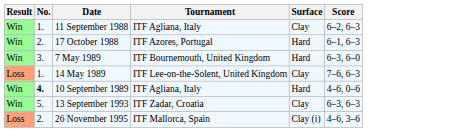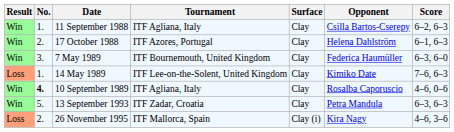 <table class="sortable wikitable" style=font-size:97%>
 <tr>
 <th>Result</th>
 <th>No.</th>
 <th>Date</th>
 <th>Tournament</th>
 <th>Surface</th>
+<th>Opponent</th>
 <th>Score</th>
 </tr>
 <tr style="background:#f0f8ff;">
 <td style="background:#98fb98;">Win</td>
 <td>1.</td>
 <td>11 September 1988</td>
 <td>ITF Agliana, Italy</td>
 <td>Clay</td>
+<td> <a href='#'>Csilla Bartos-Cserepy</a></td>
 <td>6–2, 6–3</td>
 </tr>
 <tr style="background:#f0f8ff;">
 <td style="background:#98fb98;">Win</td>
 <td>2.</td>
 <td>17 October 1988</td>
 <td>ITF Azores, Portugal</td>
-<td>Hard</td>
+<td>Clay</td>
+<td> <a href='#'>Helena Dahlström</a></td>
 <td>6–1, 6–3</td>
 </tr>
 <tr style="background:#f0f8ff;">
 <td style="background:#98fb98;">Win</td>
 <td>3.</td>
 <td>7 May 1989</td>
 <td>ITF Bournemouth, United Kingdom</td>
-<td>Hard</td>
+<td>Clay</td>
+<td> <a href='#'>Federica Haumüller</a></td>
 <td>6–3, 6–0</td>
 </tr>
 <tr style="background:#f0f8ff;">
 <td style="background:#ffa07a;">Loss</td>
 <td>1.</td>
 <td>14 May 1989</td>
 <td>ITF Lee-on-the-Solent, United Kingdom</td>
 <td>Clay</td>
+<td> <a href='#'>Kimiko Date</a></td>
 <td>7–6, 6–3</td>
 </tr>
 <tr style="background:#f0f8ff;">
 <td style="background:#98fb98;">Win</td>
 <td><strong>4.</strong></td>
 <td>10 September 1989</td>
 <td>ITF Agliana, Italy</td>
-<td>Hard</td>
+<td>Clay</td>
+<td> <a href='#'>Rosalba Caporuscio</a></td>
 <td>4–6, 0–6</td>
 </tr>
 <tr style="background:#f0f8ff;">
 <td style="background:#98fb98;">Win</td>
 <td>5.</td>
 <td>13 September 1993</td>
 <td>ITF Zadar, Croatia</td>
 <td>Clay</td>
+<td> <a href='#'>Petra Mandula</a></td>
 <td>6–3, 6–3</td>
 </tr>
 <tr bgcolor="#f0f8ff">
 <td style="background:#ffa07a;">Loss</td>
 <td>2.</td>
 <td>26 November 1995</td>
 <td>ITF Mallorca, Spain</td>
 <td>Clay (i)</td>
+<td> <a href='#'>Kira Nagy</a></td>
 <td>4–6, 3–6</td>
 </tr>
 </table>
